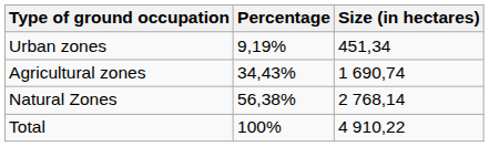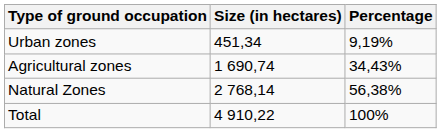 <table class="wikitable">
 <tr>
 <th>Type of ground occupation</th>
+<th>Size (in hectares)</th>
 <th>Percentage</th>
-<th>Size (in hectares)</th>
 </tr>
 <tr>
 <td>Urban zones</td>
+<td>451,34</td>
 <td>9,19%</td>
-<td>451,34</td>
 </tr>
 <tr>
 <td>Agricultural zones</td>
+<td>1 690,74</td>
 <td>34,43%</td>
-<td>1 690,74</td>
 </tr>
 <tr>
 <td>Natural Zones</td>
+<td>2 768,14</td>
 <td>56,38%</td>
-<td>2 768,14</td>
 </tr>
 <tr>
 <td>Total</td>
+<td>4 910,22</td>
 <td>100%</td>
-<td>4 910,22</td>
 </tr>
 </table>
